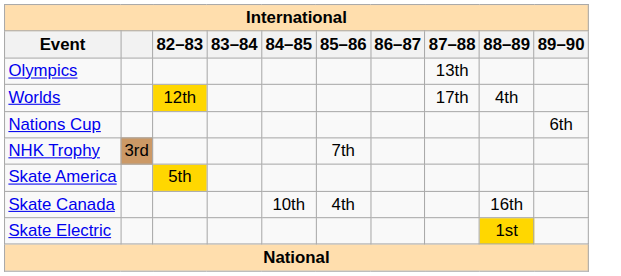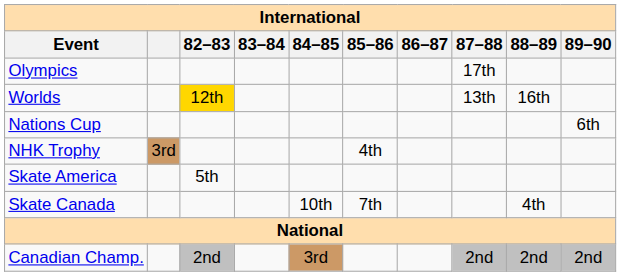 <table class="wikitable" style="text-align:center">
 <tr>
 <th style="background-color: #ffdead; " colspan=10 align=center>International</th>
 </tr>
 <tr>
 <th>Event</th>
 <th></th>
 <th>82–83</th>
 <th>83–84</th>
 <th>84–85</th>
 <th>85–86</th>
 <th>86–87</th>
 <th>87–88</th>
 <th>88–89</th>
 <th>89–90</th>
 </tr>
 <tr>
 <td align=left><a href='#'>Olympics</a></td>
 <td></td>
 <td></td>
 <td></td>
 <td></td>
 <td></td>
 <td></td>
-<td>13th</td>
+<td>17th</td>
 <td></td>
 <td></td>
 </tr>
 <tr>
 <td align=left><a href='#'>Worlds</a></td>
 <td></td>
 <td style="background: gold;">12th</td>
 <td></td>
 <td></td>
 <td></td>
 <td></td>
-<td>17th</td>
-<td>4th</td>
+<td>13th</td>
+<td>16th</td>
 <td></td>
 </tr>
 <tr>
 <td align=left><a href='#'>Nations Cup</a></td>
 <td></td>
 <td></td>
 <td></td>
 <td></td>
 <td></td>
 <td></td>
 <td></td>
 <td></td>
 <td>6th</td>
 </tr>
 <tr>
 <td align=left><a href='#'>NHK Trophy</a></td>
 <td bgcolor=cc9966>3rd</td>
 <td></td>
 <td></td>
 <td></td>
-<td>7th</td>
+<td>4th</td>
 <td></td>
 <td></td>
 <td></td>
 <td></td>
 </tr>
 <tr>
 <td align=left><a href='#'>Skate America</a></td>
 <td></td>
-<td style="background: gold;">5th</td>
+<td>5th</td>
 <td></td>
 <td></td>
 <td></td>
 <td></td>
 <td></td>
 <td></td>
 <td></td>
 </tr>
 <tr>
 <td align=left><a href='#'>Skate Canada</a></td>
 <td></td>
 <td></td>
 <td></td>
 <td>10th</td>
-<td>4th</td>
+<td>7th</td>
 <td></td>
 <td></td>
-<td>16th</td>
-<td></td>
-</tr>
-<tr>
-<td align=left><a href='#'>Skate Electric</a></td>
-<td></td>
-<td></td>
-<td></td>
-<td></td>
-<td></td>
-<td></td>
-<td></td>
-<td bgcolor=gold>1st</td>
+<td>4th</td>
 <td></td>
 </tr>
 <tr>
 <th style="background-color: #ffdead; " colspan=10 align=center>National</th>
 </tr>
+<tr>
+<td align=left><a href='#'>Canadian Champ.</a></td>
+<td></td>
+<td bgcolor=silver>2nd</td>
+<td></td>
+<td bgcolor=cc9966>3rd</td>
+<td></td>
+<td></td>
+<td bgcolor=silver>2nd</td>
+<td bgcolor=silver>2nd</td>
+<td bgcolor=silver>2nd</td>
+</tr>
 </table>
